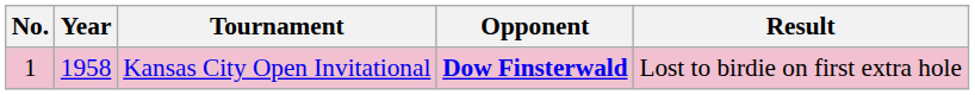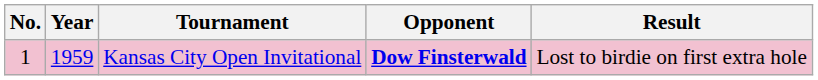 <table class="wikitable" style="font-size:95%;">
 <tr>
 <th>No.</th>
 <th>Year</th>
 <th>Tournament</th>
 <th>Opponent</th>
 <th>Result</th>
 </tr>
 <tr style="background:#F2C1D1;">
 <td align=center>1</td>
-<td><a href='#'>1958</a></td>
+<td><a href='#'>1959</a></td>
 <td><a href='#'>Kansas City Open Invitational</a></td>
 <td><strong> <a href='#'>Dow Finsterwald</a></strong></td>
 <td>Lost to birdie on first extra hole</td>
 </tr>
 </table>
